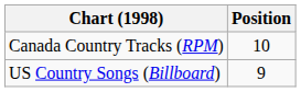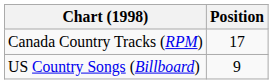 <table class="wikitable sortable">
 <tr>
 <th scope="col">Chart (1998)</th>
 <th scope="col">Position</th>
 </tr>
 <tr>
 <td>Canada Country Tracks (<em><a href='#'>RPM</a></em>)</td>
-<td align="center">10</td>
+<td align="center">17</td>
 </tr>
 <tr>
 <td>US <a href='#'>Country Songs</a> (<em><a href='#'>Billboard</a></em>)</td>
 <td align="center">9</td>
 </tr>
 </table>
